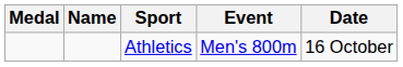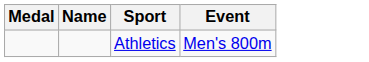 <table class="wikitable sortable">
 <tr>
 <th>Medal</th>
 <th>Name</th>
 <th>Sport</th>
 <th>Event</th>
-<th>Date</th>
 </tr>
 <tr>
 <td></td>
 <td></td>
 <td><a href='#'>Athletics</a></td>
 <td><a href='#'>Men's 800m</a></td>
-<td>16 October</td>
 </tr>
 </table>
